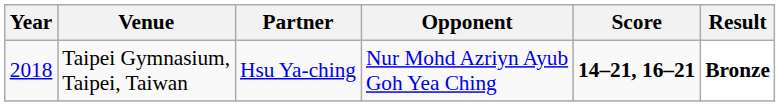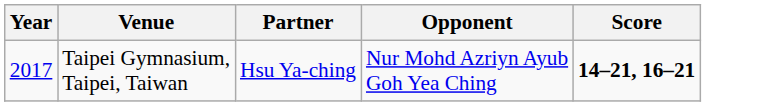 <table class="sortable wikitable" style="font-size: 90%;">
 <tr>
 <th>Year</th>
 <th>Venue</th>
 <th>Partner</th>
 <th>Opponent</th>
 <th>Score</th>
-<th>Result</th>
 </tr>
 <tr>
-<td align="center"><a href='#'>2018</a></td>
+<td align="center"><a href='#'>2017</a></td>
 <td align="left">Taipei Gymnasium,<br>Taipei, Taiwan</td>
 <td align="left"> <a href='#'>Hsu Ya-ching</a></td>
 <td align="left"> <a href='#'>Nur Mohd Azriyn Ayub</a><br> <a href='#'>Goh Yea Ching</a></td>
 <td align="left"><strong>14–21, 16–21</strong></td>
-<td style="text-align:left; background:white"> <strong>Bronze</strong></td>
 </tr>
 </table>
